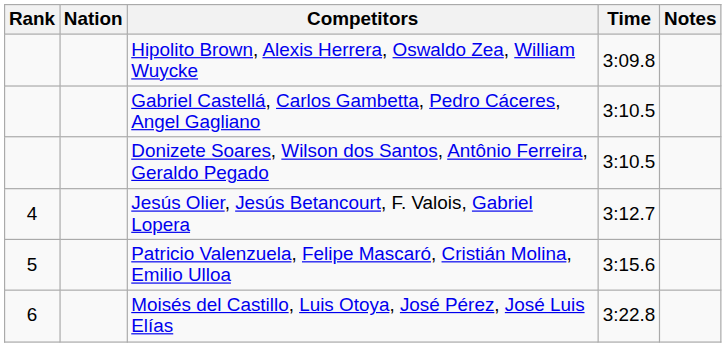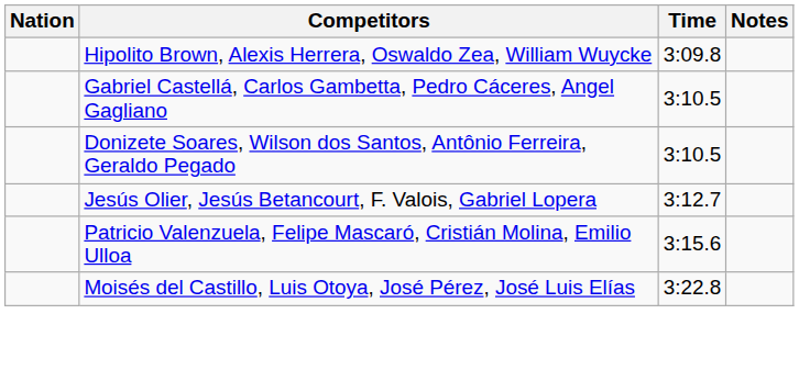 <table class="wikitable sortable" style="text-align:center">
 <tr>
-<th>Rank</th>
 <th>Nation</th>
 <th>Competitors</th>
 <th>Time</th>
 <th>Notes</th>
 </tr>
 <tr>
-<td></td>
 <td align=left></td>
 <td align=left><a href='#'>Hipolito Brown</a>, <a href='#'>Alexis Herrera</a>, <a href='#'>Oswaldo Zea</a>, <a href='#'>William Wuycke</a></td>
 <td>3:09.8</td>
 <td></td>
 </tr>
 <tr>
-<td></td>
 <td align=left></td>
 <td align=left><a href='#'>Gabriel Castellá</a>, <a href='#'>Carlos Gambetta</a>, <a href='#'>Pedro Cáceres</a>, <a href='#'>Angel Gagliano</a></td>
 <td>3:10.5</td>
 <td></td>
 </tr>
 <tr>
-<td></td>
 <td align=left></td>
 <td align=left><a href='#'>Donizete Soares</a>, <a href='#'>Wilson dos Santos</a>, <a href='#'>Antônio Ferreira</a>, <a href='#'>Geraldo Pegado</a></td>
 <td>3:10.5</td>
 <td></td>
 </tr>
 <tr>
-<td>4</td>
 <td align=left></td>
 <td align=left><a href='#'>Jesús Olier</a>, <a href='#'>Jesús Betancourt</a>, F. Valois, <a href='#'>Gabriel Lopera</a></td>
 <td>3:12.7</td>
 <td></td>
 </tr>
 <tr>
-<td>5</td>
 <td align=left></td>
 <td align=left><a href='#'>Patricio Valenzuela</a>, <a href='#'>Felipe Mascaró</a>, <a href='#'>Cristián Molina</a>, <a href='#'>Emilio Ulloa</a></td>
 <td>3:15.6</td>
 <td></td>
 </tr>
 <tr>
-<td>6</td>
 <td align=left></td>
 <td align=left><a href='#'>Moisés del Castillo</a>, <a href='#'>Luis Otoya</a>, <a href='#'>José Pérez</a>, <a href='#'>José Luis Elías</a></td>
 <td>3:22.8</td>
 <td></td>
 </tr>
 </table>
